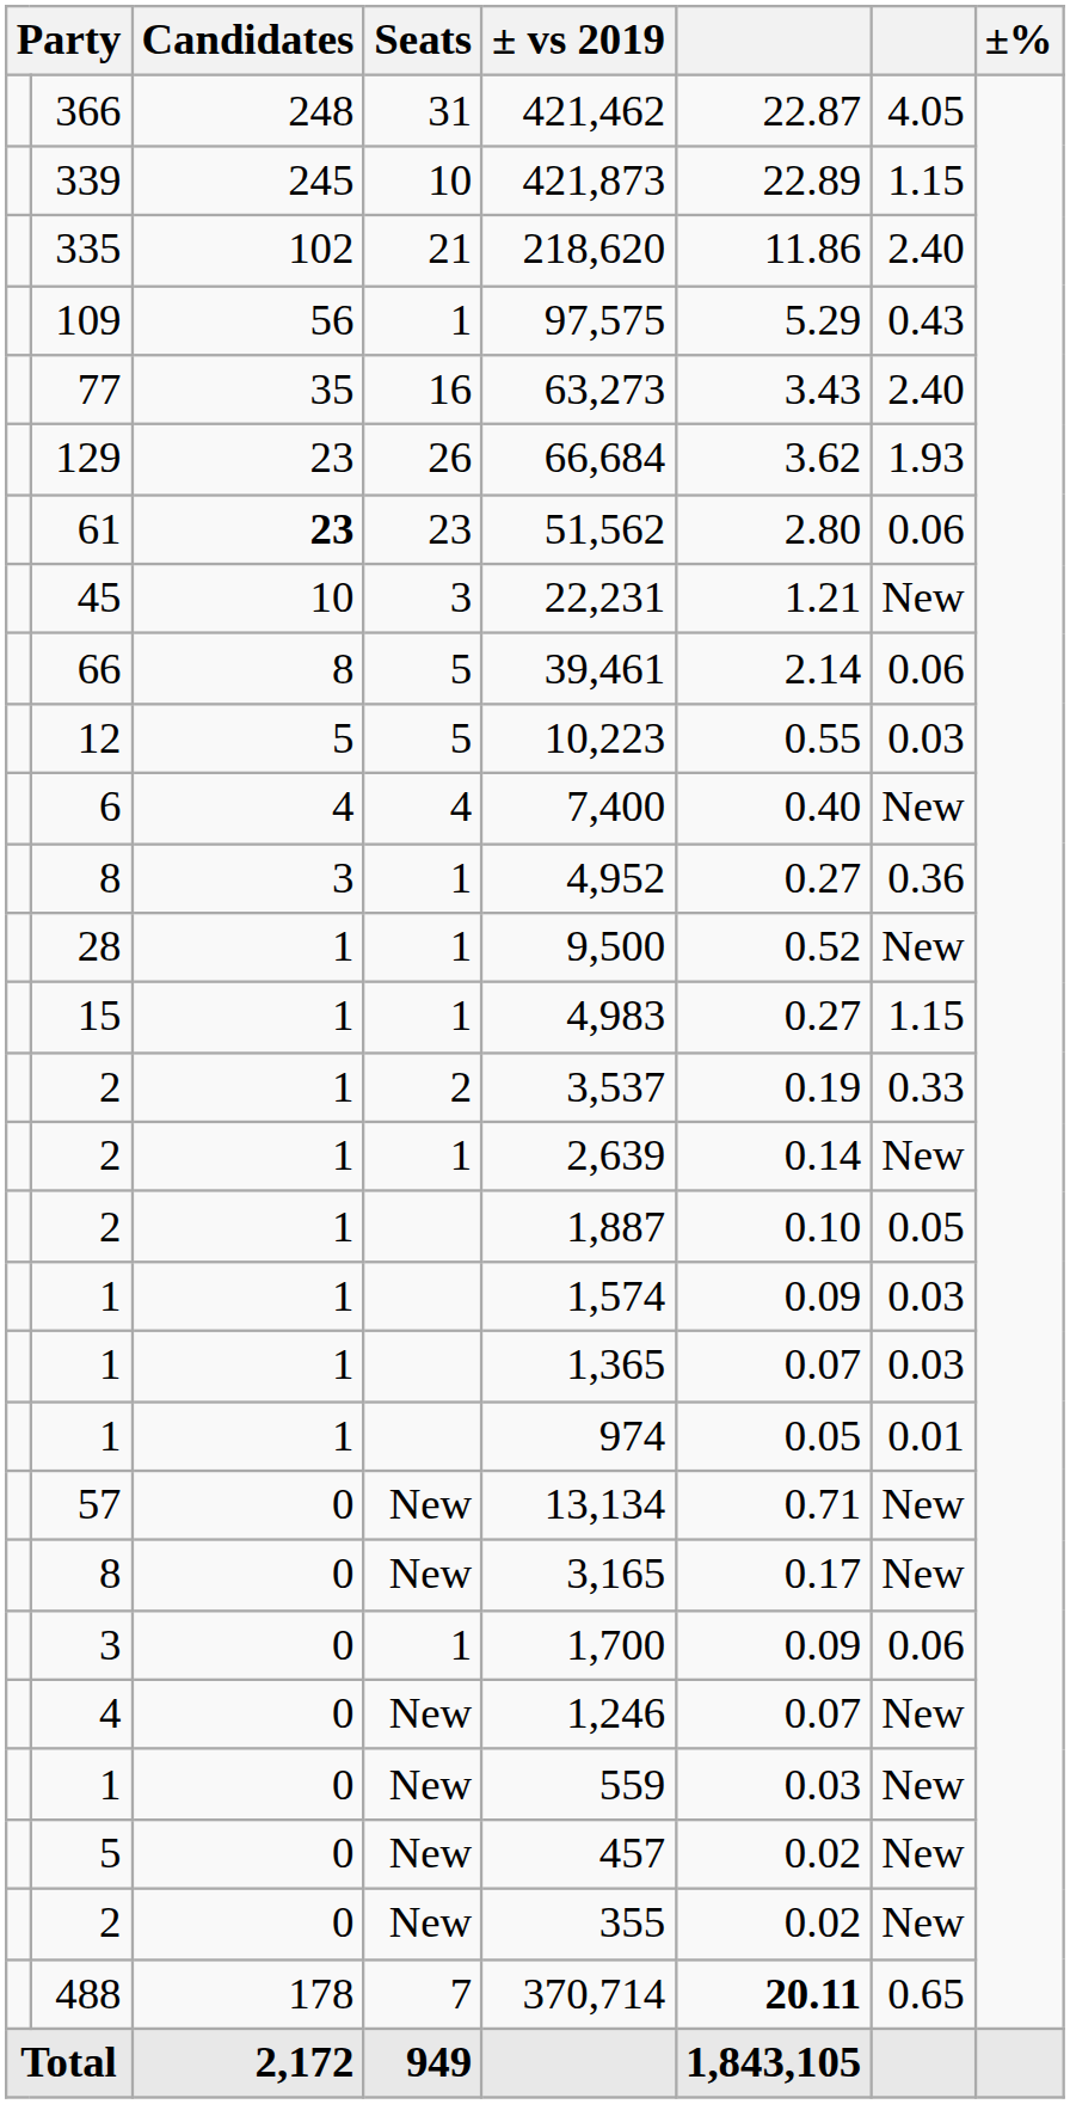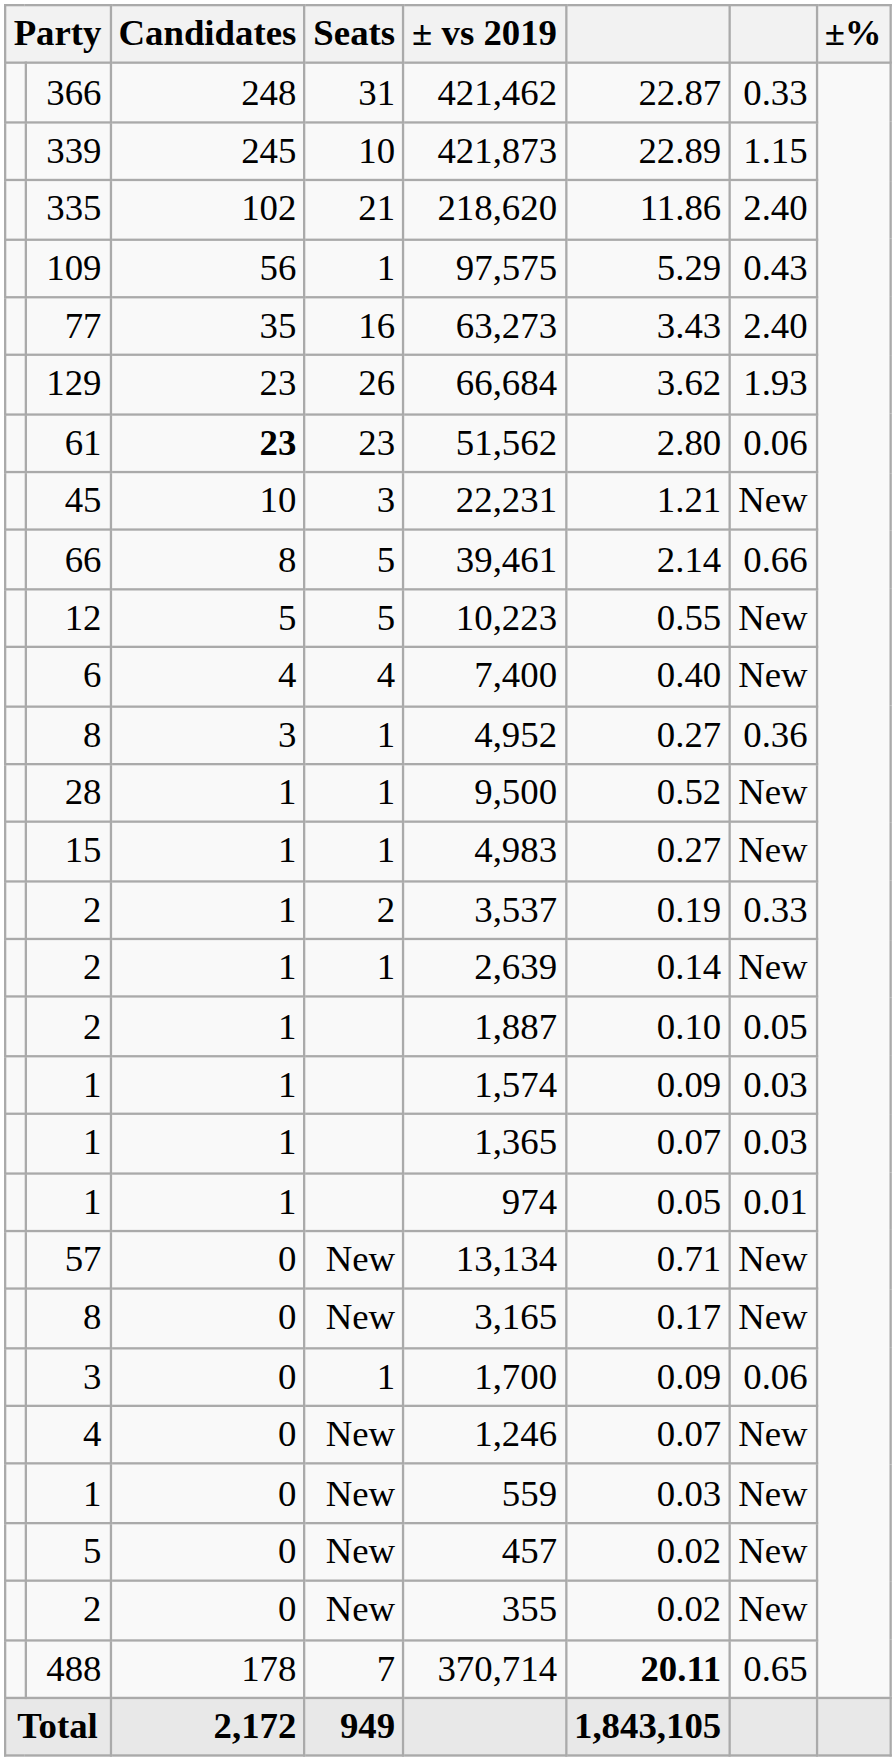 <table class= "wikitable sortable">
 <tr>
 <th colspan=2 align=center>Party</th>
 <th valign=top>Candidates</th>
 <th valign=top>Seats</th>
 <th valign=top>± vs 2019</th>
 <th valign=top></th>
 <th valign=top></th>
 <th valign=top>±%</th>
 </tr>
 <tr>
 <td></td>
 <td align=right>366</td>
 <td align=right>248</td>
 <td align=right>31</td>
 <td align=right>421,462</td>
 <td align=right>22.87</td>
-<td align=right>4.05</td>
+<td align=right>0.33</td>
 </tr>
 <tr>
 <td></td>
 <td align=right>339</td>
 <td align=right>245</td>
 <td align=right>10</td>
 <td align=right>421,873</td>
 <td align=right>22.89</td>
 <td align=right>1.15</td>
 </tr>
 <tr>
 <td></td>
 <td align=right>335</td>
 <td align=right>102</td>
 <td align=right>21</td>
 <td align=right>218,620</td>
 <td align=right>11.86</td>
 <td align=right>2.40</td>
 </tr>
 <tr>
 <td></td>
 <td align=right>109</td>
 <td align=right>56</td>
 <td align=right>1</td>
 <td align=right>97,575</td>
 <td align=right>5.29</td>
 <td align=right>0.43</td>
 </tr>
 <tr>
 <td></td>
 <td align=right>77</td>
 <td align=right>35</td>
 <td align=right>16</td>
 <td align=right>63,273</td>
 <td align=right>3.43</td>
 <td align=right>2.40</td>
 </tr>
 <tr>
 <td></td>
 <td align=right>129</td>
 <td align=right>23</td>
 <td align=right>26</td>
 <td align=right>66,684</td>
 <td align=right>3.62</td>
 <td align=right>1.93</td>
 </tr>
 <tr>
 <td></td>
 <td align=right>61</td>
 <td align=right><strong>23</strong></td>
 <td align=right>23</td>
 <td align=right>51,562</td>
 <td align=right>2.80</td>
 <td align=right>0.06</td>
 </tr>
 <tr>
 <td></td>
 <td align=right>45</td>
 <td align=right>10</td>
 <td align=right>3</td>
 <td align=right>22,231</td>
 <td align=right>1.21</td>
 <td align=right>New</td>
 </tr>
 <tr>
 <td></td>
 <td align=right>66</td>
 <td align=right>8</td>
 <td align=right>5</td>
 <td align=right>39,461</td>
 <td align=right>2.14</td>
-<td align=right>0.06</td>
+<td align=right>0.66</td>
 </tr>
 <tr>
 <td></td>
 <td align=right>12</td>
 <td align=right>5</td>
 <td align=right>5</td>
 <td align=right>10,223</td>
 <td align=right>0.55</td>
-<td align=right>0.03</td>
+<td align=right>New</td>
 </tr>
 <tr>
 <td></td>
 <td align=right>6</td>
 <td align=right>4</td>
 <td align=right>4</td>
 <td align=right>7,400</td>
 <td align=right>0.40</td>
 <td align=right>New</td>
 </tr>
 <tr>
 <td></td>
 <td align=right>8</td>
 <td align=right>3</td>
 <td align=right>1</td>
 <td align=right>4,952</td>
 <td align=right>0.27</td>
 <td align=right>0.36</td>
 </tr>
 <tr>
 <td></td>
 <td align=right>28</td>
 <td align=right>1</td>
 <td align=right>1</td>
 <td align=right>9,500</td>
 <td align=right>0.52</td>
 <td align=right>New</td>
 </tr>
 <tr>
 <td></td>
 <td align=right>15</td>
 <td align=right>1</td>
 <td align=right>1</td>
 <td align=right>4,983</td>
 <td align=right>0.27</td>
-<td align=right>1.15</td>
+<td align=right>New</td>
 </tr>
 <tr>
 <td></td>
 <td align=right>2</td>
 <td align=right>1</td>
 <td align=right>2</td>
 <td align=right>3,537</td>
 <td align=right>0.19</td>
 <td align=right>0.33</td>
 </tr>
 <tr>
 <td></td>
 <td align=right>2</td>
 <td align=right>1</td>
 <td align=right>1</td>
 <td align=right>2,639</td>
 <td align=right>0.14</td>
 <td align=right>New</td>
 </tr>
 <tr>
 <td></td>
 <td align=right>2</td>
 <td align=right>1</td>
 <td align=right></td>
 <td align=right>1,887</td>
 <td align=right>0.10</td>
 <td align=right>0.05</td>
 </tr>
 <tr>
 <td></td>
 <td align=right>1</td>
 <td align=right>1</td>
 <td align=right></td>
 <td align=right>1,574</td>
 <td align=right>0.09</td>
 <td align=right>0.03</td>
 </tr>
 <tr>
 <td></td>
 <td align=right>1</td>
 <td align=right>1</td>
 <td align=right></td>
 <td align=right>1,365</td>
 <td align=right>0.07</td>
 <td align=right>0.03</td>
 </tr>
 <tr>
 <td></td>
 <td align=right>1</td>
 <td align=right>1</td>
 <td align=right></td>
 <td align=right>974</td>
 <td align=right>0.05</td>
 <td align=right>0.01</td>
 </tr>
 <tr>
 <td></td>
 <td align=right>57</td>
 <td align=right>0</td>
 <td align=right>New</td>
 <td align=right>13,134</td>
 <td align=right>0.71</td>
 <td align=right>New</td>
 </tr>
 <tr>
 <td></td>
 <td align=right>8</td>
 <td align=right>0</td>
 <td align=right>New</td>
 <td align=right>3,165</td>
 <td align=right>0.17</td>
 <td align=right>New</td>
 </tr>
 <tr>
 <td></td>
 <td align=right>3</td>
 <td align=right>0</td>
 <td align=right>1</td>
 <td align=right>1,700</td>
 <td align=right>0.09</td>
 <td align=right>0.06</td>
 </tr>
 <tr>
 <td></td>
 <td align=right>4</td>
 <td align=right>0</td>
 <td align=right>New</td>
 <td align=right>1,246</td>
 <td align=right>0.07</td>
 <td align=right>New</td>
 </tr>
 <tr>
 <td></td>
 <td align=right>1</td>
 <td align=right>0</td>
 <td align=right>New</td>
 <td align=right>559</td>
 <td align=right>0.03</td>
 <td align=right>New</td>
 </tr>
 <tr>
 <td></td>
 <td align=right>5</td>
 <td align=right>0</td>
 <td align=right>New</td>
 <td align=right>457</td>
 <td align=right>0.02</td>
 <td align=right>New</td>
 </tr>
 <tr>
 <td></td>
 <td align=right>2</td>
 <td align=right>0</td>
 <td align=right>New</td>
 <td align=right>355</td>
 <td align=right>0.02</td>
 <td align=right>New</td>
 </tr>
 <tr>
 <td></td>
 <td align=right>488</td>
 <td align=right>178</td>
 <td align=right>7</td>
 <td align=right>370,714</td>
 <td align=right><strong>20.11</strong></td>
 <td align=right>0.65</td>
 </tr>
 <tr class="sortbottom" style="font-weight:bold; background:rgb(232,232,232);">
 <td colspan=2 align=center>Total</td>
 <td align=right>2,172</td>
 <td align=right>949</td>
 <td></td>
 <td align=right>1,843,105</td>
 <td></td>
 <td><br></td>
 </tr>
 </table>
